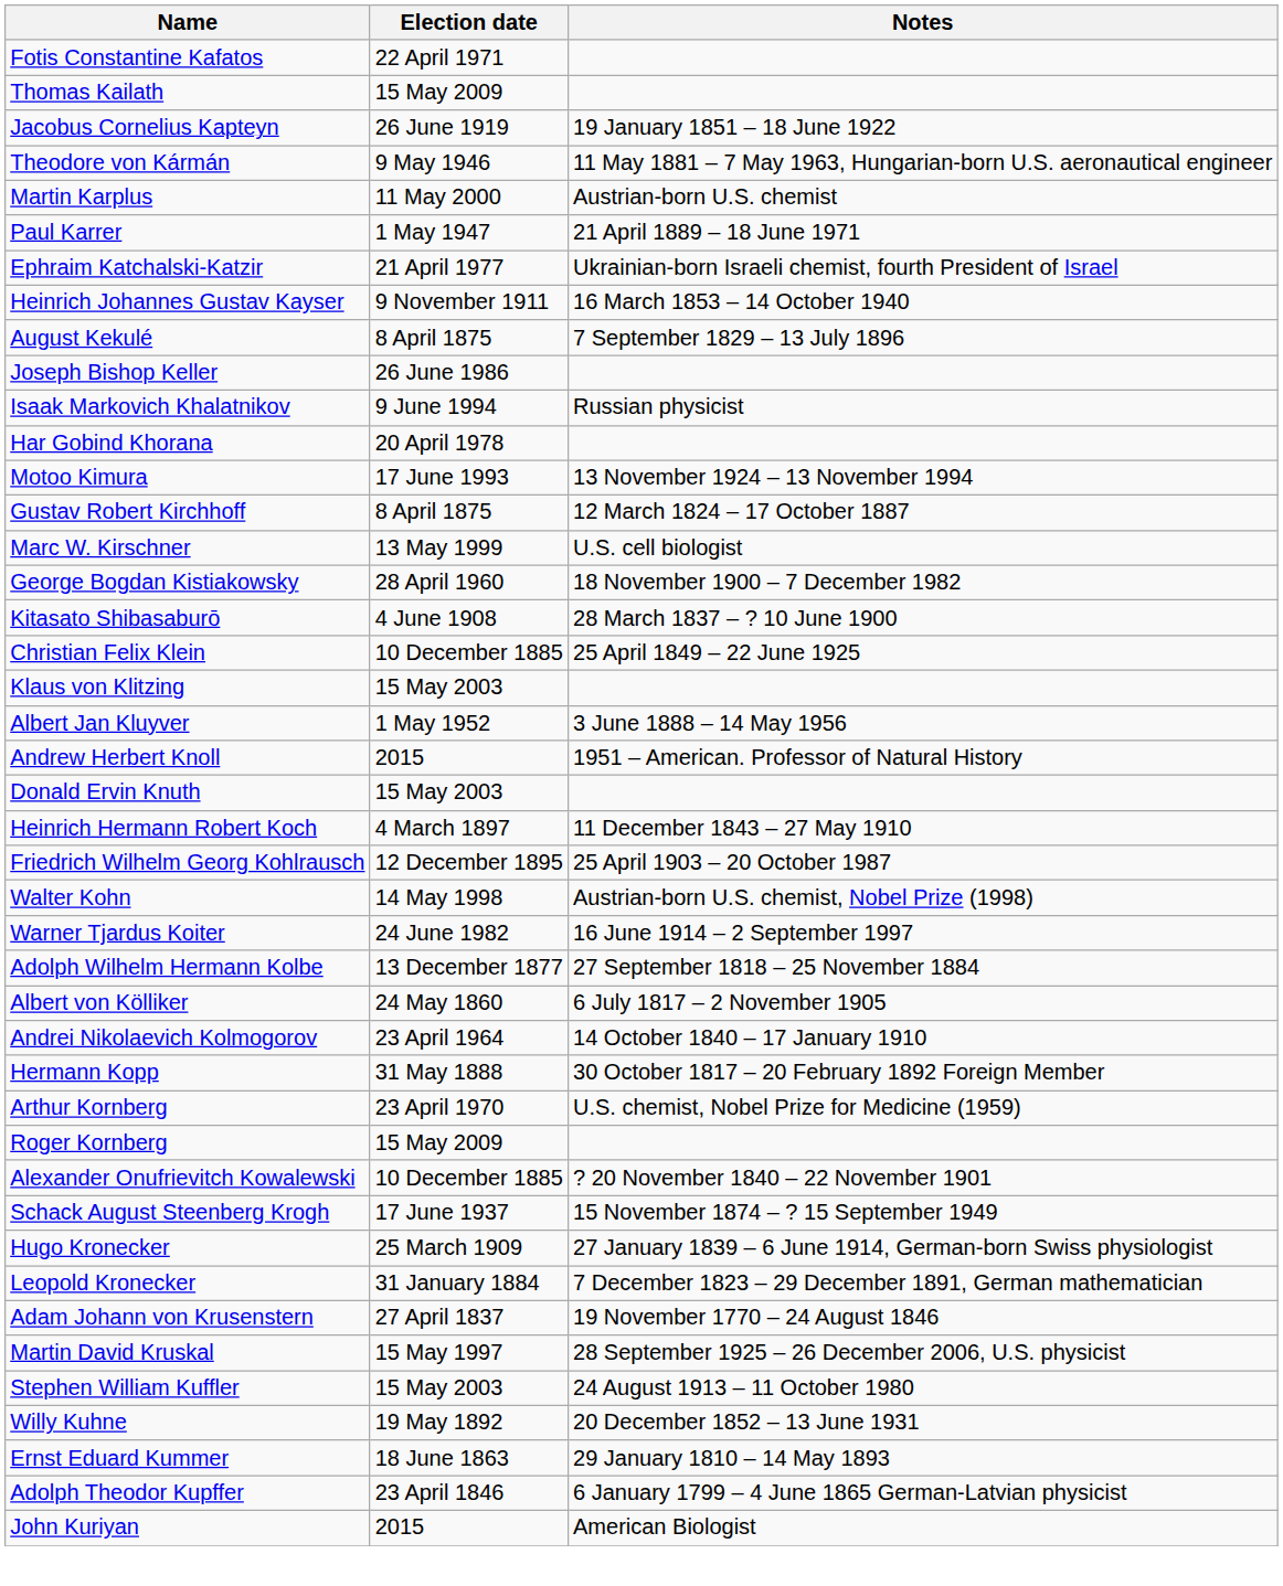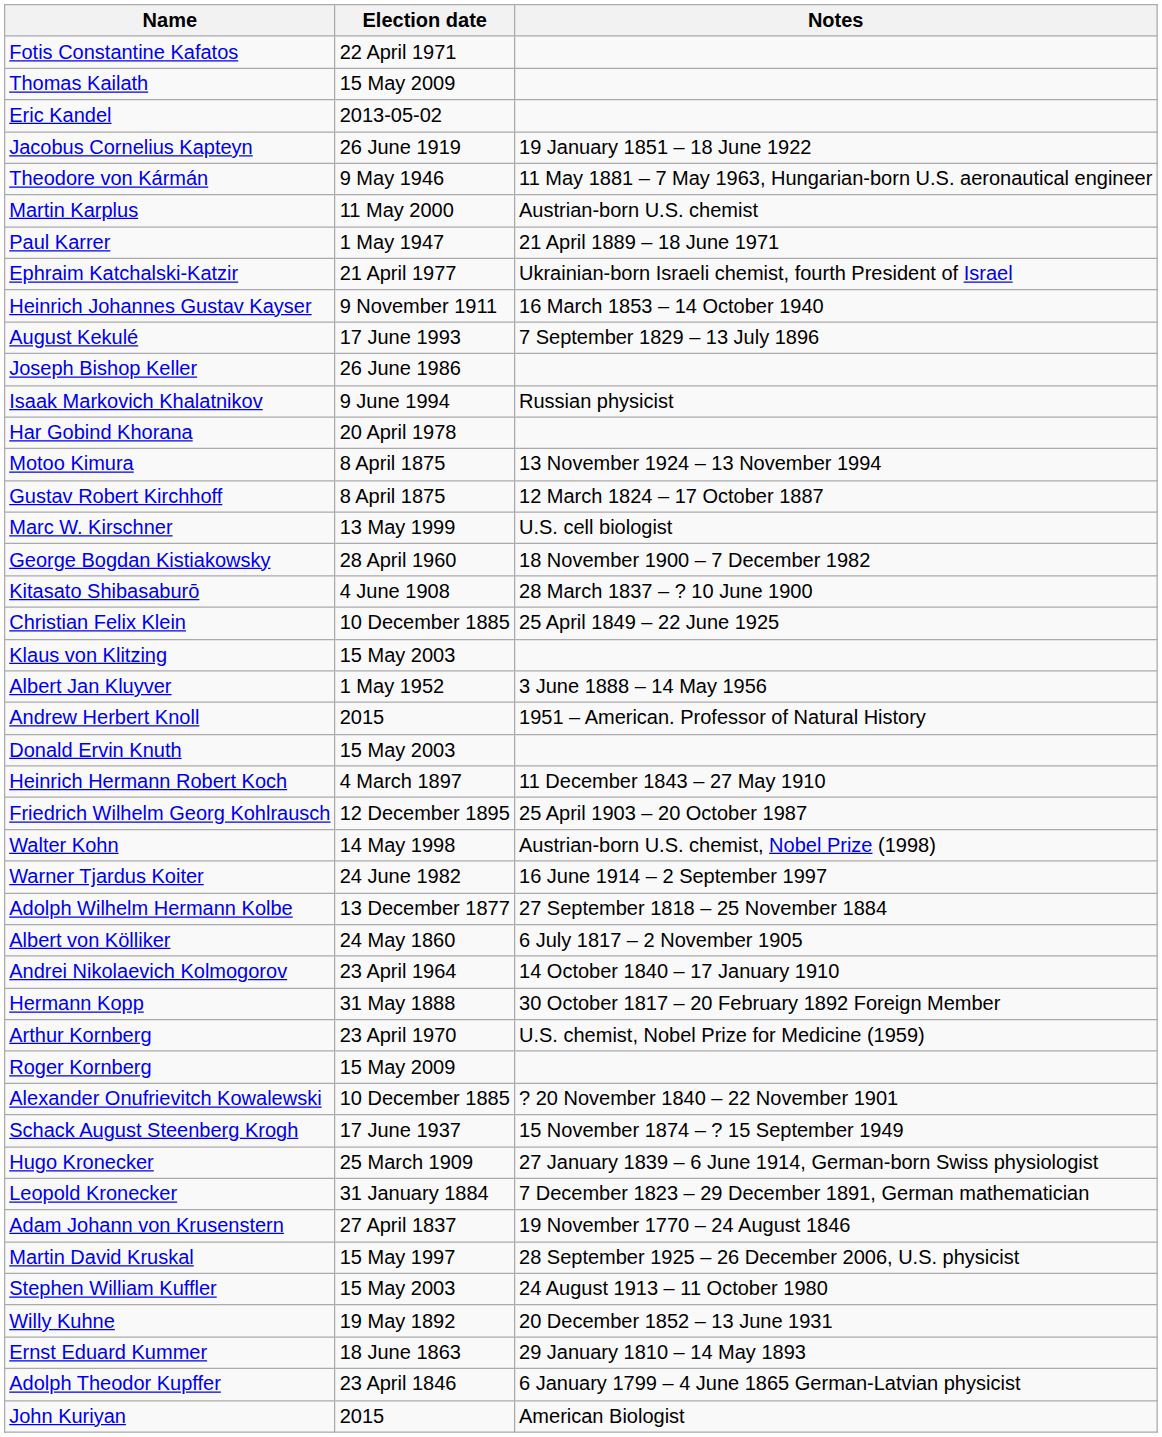 <table class="wikitable sortable">
 <tr>
 <th>Name</th>
 <th>Election date</th>
 <th class="unsortable">Notes</th>
 </tr>
 <tr>
 <td><a href='#'>Fotis Constantine Kafatos</a></td>
 <td>22 April 1971</td>
 <td></td>
 </tr>
 <tr>
 <td><a href='#'>Thomas Kailath</a></td>
 <td>15 May 2009</td>
+<td></td>
+</tr>
+<tr>
+<td><a href='#'>Eric Kandel</a></td>
+<td>2013-05-02</td>
 <td></td>
 </tr>
 <tr>
 <td><a href='#'>Jacobus Cornelius Kapteyn</a></td>
 <td>26 June 1919</td>
 <td>19 January 1851 – 18 June 1922</td>
 </tr>
 <tr>
 <td><a href='#'>Theodore von Kármán</a></td>
 <td>9 May 1946</td>
 <td>11 May 1881 – 7 May 1963, Hungarian-born U.S. aeronautical engineer</td>
 </tr>
 <tr>
 <td><a href='#'>Martin Karplus</a></td>
 <td>11 May 2000</td>
 <td>Austrian-born U.S. chemist</td>
 </tr>
 <tr>
 <td><a href='#'>Paul Karrer</a></td>
 <td>1 May 1947</td>
 <td>21 April 1889 – 18 June 1971</td>
 </tr>
 <tr>
 <td><a href='#'>Ephraim Katchalski-Katzir</a></td>
 <td>21 April 1977</td>
 <td>Ukrainian-born Israeli chemist, fourth President of <a href='#'>Israel</a></td>
 </tr>
 <tr>
 <td><a href='#'>Heinrich Johannes Gustav Kayser</a></td>
 <td>9 November 1911</td>
 <td>16 March 1853 – 14 October 1940</td>
 </tr>
 <tr>
 <td><a href='#'>August Kekulé</a></td>
-<td>8 April 1875</td>
+<td>17 June 1993</td>
 <td>7 September 1829 – 13 July 1896</td>
 </tr>
 <tr>
 <td><a href='#'>Joseph Bishop Keller</a></td>
 <td>26 June 1986</td>
 <td></td>
 </tr>
 <tr>
 <td><a href='#'>Isaak Markovich Khalatnikov</a></td>
 <td>9 June 1994</td>
 <td>Russian physicist</td>
 </tr>
 <tr>
 <td><a href='#'>Har Gobind Khorana</a></td>
 <td>20 April 1978</td>
 <td></td>
 </tr>
 <tr>
 <td><a href='#'>Motoo Kimura</a></td>
-<td>17 June 1993</td>
+<td>8 April 1875</td>
 <td>13 November 1924 – 13 November 1994</td>
 </tr>
 <tr>
 <td><a href='#'>Gustav Robert Kirchhoff</a></td>
 <td>8 April 1875</td>
 <td>12 March 1824 – 17 October 1887</td>
 </tr>
 <tr>
 <td><a href='#'>Marc W. Kirschner</a></td>
 <td>13 May 1999</td>
 <td>U.S. cell biologist</td>
 </tr>
 <tr>
 <td><a href='#'>George Bogdan Kistiakowsky</a></td>
 <td>28 April 1960</td>
 <td>18 November 1900 – 7 December 1982</td>
 </tr>
 <tr>
 <td><a href='#'>Kitasato Shibasaburō</a></td>
 <td>4 June 1908</td>
 <td>28 March 1837 – ? 10 June 1900</td>
 </tr>
 <tr>
 <td><a href='#'>Christian Felix Klein</a></td>
 <td>10 December 1885</td>
 <td>25 April 1849 – 22 June 1925</td>
 </tr>
 <tr>
 <td><a href='#'>Klaus von Klitzing</a></td>
 <td>15 May 2003</td>
 <td></td>
 </tr>
 <tr>
 <td><a href='#'>Albert Jan Kluyver</a></td>
 <td>1 May 1952</td>
 <td>3 June 1888 – 14 May 1956</td>
 </tr>
 <tr>
 <td><a href='#'>Andrew Herbert Knoll</a></td>
 <td>2015</td>
 <td>1951 – American. Professor of Natural History</td>
 </tr>
 <tr>
 <td><a href='#'>Donald Ervin Knuth</a></td>
 <td>15 May 2003</td>
 <td></td>
 </tr>
 <tr>
 <td><a href='#'>Heinrich Hermann Robert Koch</a></td>
 <td>4 March 1897</td>
 <td>11 December 1843 – 27 May 1910</td>
 </tr>
 <tr>
 <td><a href='#'>Friedrich Wilhelm Georg Kohlrausch</a></td>
 <td>12 December 1895</td>
 <td>25 April 1903 – 20 October 1987</td>
 </tr>
 <tr>
 <td><a href='#'>Walter Kohn</a></td>
 <td>14 May 1998</td>
 <td>Austrian-born U.S. chemist, <a href='#'>Nobel Prize</a> (1998)</td>
 </tr>
 <tr>
 <td><a href='#'>Warner Tjardus Koiter</a></td>
 <td>24 June 1982</td>
 <td>16 June 1914 – 2 September 1997</td>
 </tr>
 <tr>
 <td><a href='#'>Adolph Wilhelm Hermann Kolbe</a></td>
 <td>13 December 1877</td>
 <td>27 September 1818 – 25 November 1884</td>
 </tr>
 <tr>
 <td><a href='#'>Albert von Kölliker</a></td>
 <td>24 May 1860</td>
 <td>6 July 1817 – 2 November 1905</td>
 </tr>
 <tr>
 <td><a href='#'>Andrei Nikolaevich Kolmogorov</a></td>
 <td>23 April 1964</td>
 <td>14 October 1840 – 17 January 1910</td>
 </tr>
 <tr>
 <td><a href='#'>Hermann Kopp</a></td>
 <td>31 May 1888</td>
 <td>30 October 1817 – 20 February 1892 Foreign Member</td>
 </tr>
 <tr>
 <td><a href='#'>Arthur Kornberg</a></td>
 <td>23 April 1970</td>
 <td>U.S. chemist, Nobel Prize for Medicine (1959)</td>
 </tr>
 <tr>
 <td><a href='#'>Roger Kornberg</a></td>
 <td>15 May 2009</td>
 <td></td>
 </tr>
 <tr>
 <td><a href='#'>Alexander Onufrievitch Kowalewski</a></td>
 <td>10 December 1885</td>
 <td>? 20 November 1840 – 22 November 1901</td>
 </tr>
 <tr>
 <td><a href='#'>Schack August Steenberg Krogh</a></td>
 <td>17 June 1937</td>
 <td>15 November 1874 – ? 15 September 1949</td>
 </tr>
 <tr>
 <td><a href='#'>Hugo Kronecker</a></td>
 <td>25 March 1909</td>
 <td>27 January 1839 – 6 June 1914, German-born Swiss physiologist</td>
 </tr>
 <tr>
 <td><a href='#'>Leopold Kronecker</a></td>
 <td>31 January 1884</td>
 <td>7 December 1823 – 29 December 1891, German mathematician</td>
 </tr>
 <tr>
 <td><a href='#'>Adam Johann von Krusenstern</a></td>
 <td>27 April 1837</td>
 <td>19 November 1770 – 24 August 1846</td>
 </tr>
 <tr>
 <td><a href='#'>Martin David Kruskal</a></td>
 <td>15 May 1997</td>
 <td>28 September 1925 – 26 December 2006, U.S. physicist</td>
 </tr>
 <tr>
 <td><a href='#'>Stephen William Kuffler</a></td>
 <td>15 May 2003</td>
 <td>24 August 1913 – 11 October 1980</td>
 </tr>
 <tr>
 <td><a href='#'>Willy Kuhne</a></td>
 <td>19 May 1892</td>
 <td>20 December 1852 – 13 June 1931</td>
 </tr>
 <tr>
 <td><a href='#'>Ernst Eduard Kummer</a></td>
 <td>18 June 1863</td>
 <td>29 January 1810 – 14 May 1893</td>
 </tr>
 <tr>
 <td><a href='#'>Adolph Theodor Kupffer</a></td>
 <td>23 April 1846</td>
 <td>6 January 1799 – 4 June 1865 German-Latvian physicist</td>
 </tr>
 <tr>
 <td><a href='#'>John Kuriyan</a></td>
 <td>2015</td>
 <td>American Biologist</td>
 </tr>
 </table>
